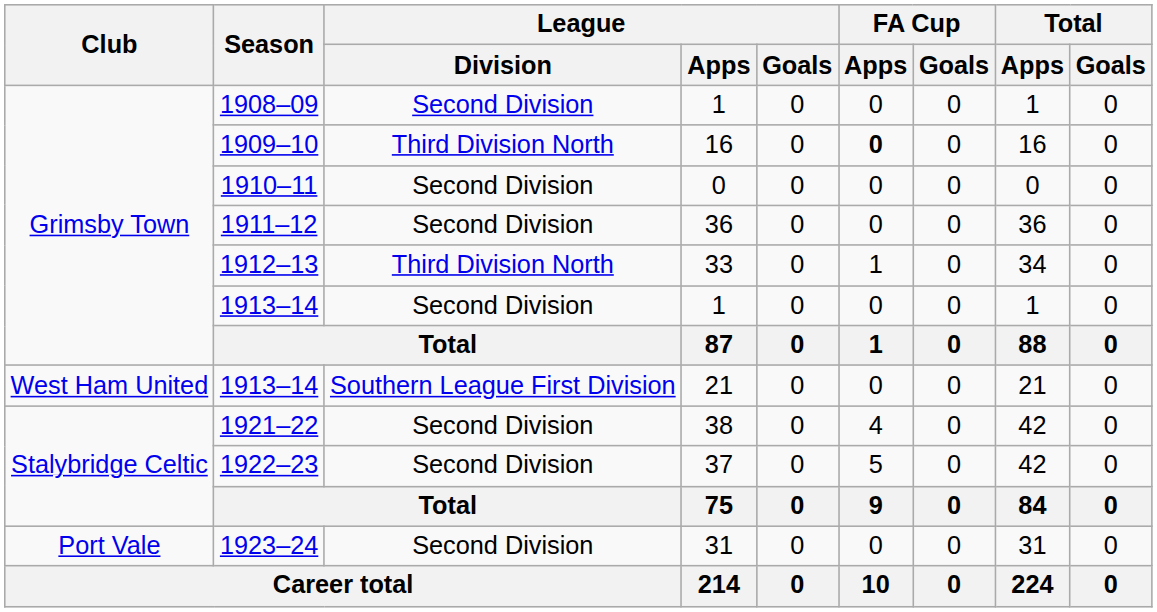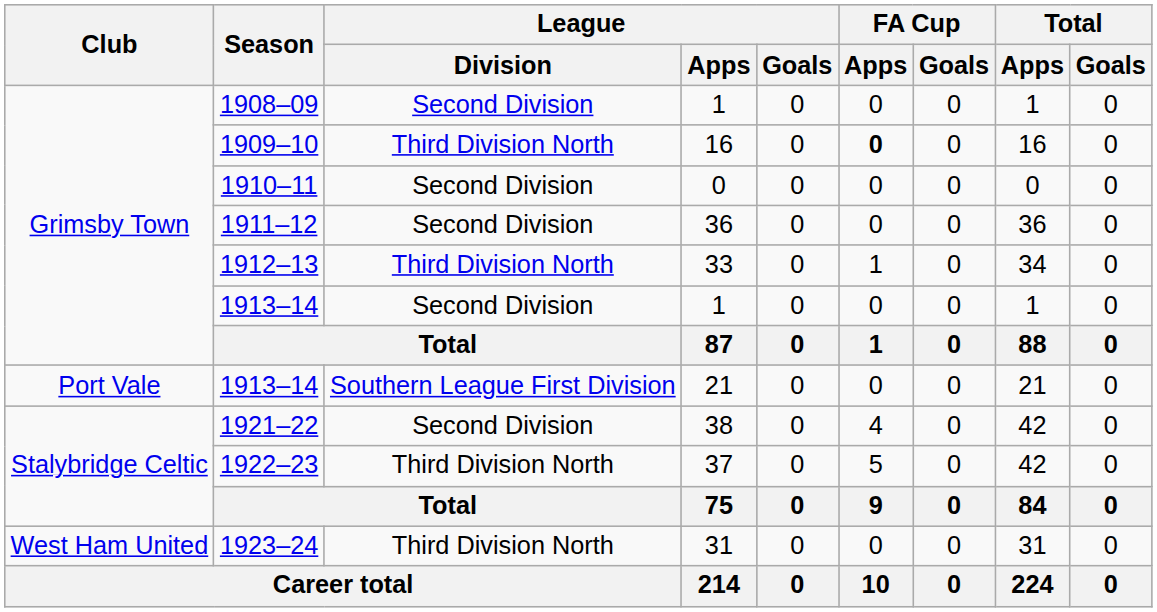 <table class="wikitable" style="text-align:center">
 <tr>
 <th rowspan="2">Club</th>
 <th rowspan="2">Season</th>
 <th colspan="3">League</th>
 <th colspan="2">FA Cup</th>
 <th colspan="2">Total</th>
 </tr>
 <tr>
 <th>Division</th>
 <th>Apps</th>
 <th>Goals</th>
 <th>Apps</th>
 <th>Goals</th>
 <th>Apps</th>
 <th>Goals</th>
 </tr>
 <tr>
 <td rowspan="7"><a href='#'>Grimsby Town</a></td>
 <td><a href='#'>1908–09</a></td>
 <td><a href='#'>Second Division</a></td>
 <td>1</td>
 <td>0</td>
 <td>0</td>
 <td>0</td>
 <td>1</td>
 <td>0</td>
 </tr>
 <tr>
 <td><a href='#'>1909–10</a></td>
 <td><a href='#'>Third Division North</a></td>
 <td>16</td>
 <td>0</td>
 <td><strong>0</strong></td>
 <td>0</td>
 <td>16</td>
 <td>0</td>
 </tr>
 <tr>
 <td><a href='#'>1910–11</a></td>
 <td>Second Division</td>
 <td>0</td>
 <td>0</td>
 <td>0</td>
 <td>0</td>
 <td>0</td>
 <td>0</td>
 </tr>
 <tr>
 <td><a href='#'>1911–12</a></td>
 <td>Second Division</td>
 <td>36</td>
 <td>0</td>
 <td>0</td>
 <td>0</td>
 <td>36</td>
 <td>0</td>
 </tr>
 <tr>
 <td><a href='#'>1912–13</a></td>
 <td><a href='#'>Third Division North</a></td>
 <td>33</td>
 <td>0</td>
 <td>1</td>
 <td>0</td>
 <td>34</td>
 <td>0</td>
 </tr>
 <tr>
 <td><a href='#'>1913–14</a></td>
 <td>Second Division</td>
 <td>1</td>
 <td>0</td>
 <td>0</td>
 <td>0</td>
 <td>1</td>
 <td>0</td>
 </tr>
 <tr>
 <th colspan="2">Total</th>
 <th>87</th>
 <th>0</th>
 <th>1</th>
 <th>0</th>
 <th>88</th>
 <th>0</th>
 </tr>
 <tr>
-<td><a href='#'>West Ham United</a></td>
+<td><a href='#'>Port Vale</a></td>
 <td><a href='#'>1913–14</a></td>
 <td><a href='#'>Southern League First Division</a></td>
 <td>21</td>
 <td>0</td>
 <td>0</td>
 <td>0</td>
 <td>21</td>
 <td>0</td>
 </tr>
 <tr>
 <td rowspan="3"><a href='#'>Stalybridge Celtic</a></td>
 <td><a href='#'>1921–22</a></td>
 <td>Second Division</td>
 <td>38</td>
 <td>0</td>
 <td>4</td>
 <td>0</td>
 <td>42</td>
 <td>0</td>
 </tr>
 <tr>
 <td><a href='#'>1922–23</a></td>
-<td>Second Division</td>
+<td>Third Division North</td>
 <td>37</td>
 <td>0</td>
 <td>5</td>
 <td>0</td>
 <td>42</td>
 <td>0</td>
 </tr>
 <tr>
 <th colspan="2">Total</th>
 <th>75</th>
 <th>0</th>
 <th>9</th>
 <th>0</th>
 <th>84</th>
 <th>0</th>
 </tr>
 <tr>
-<td><a href='#'>Port Vale</a></td>
+<td><a href='#'>West Ham United</a></td>
 <td><a href='#'>1923–24</a></td>
-<td>Second Division</td>
+<td>Third Division North</td>
 <td>31</td>
 <td>0</td>
 <td>0</td>
 <td>0</td>
 <td>31</td>
 <td>0</td>
 </tr>
 <tr>
 <th colspan="3">Career total</th>
 <th>214</th>
 <th>0</th>
 <th>10</th>
 <th>0</th>
 <th>224</th>
 <th>0</th>
 </tr>
 </table>
